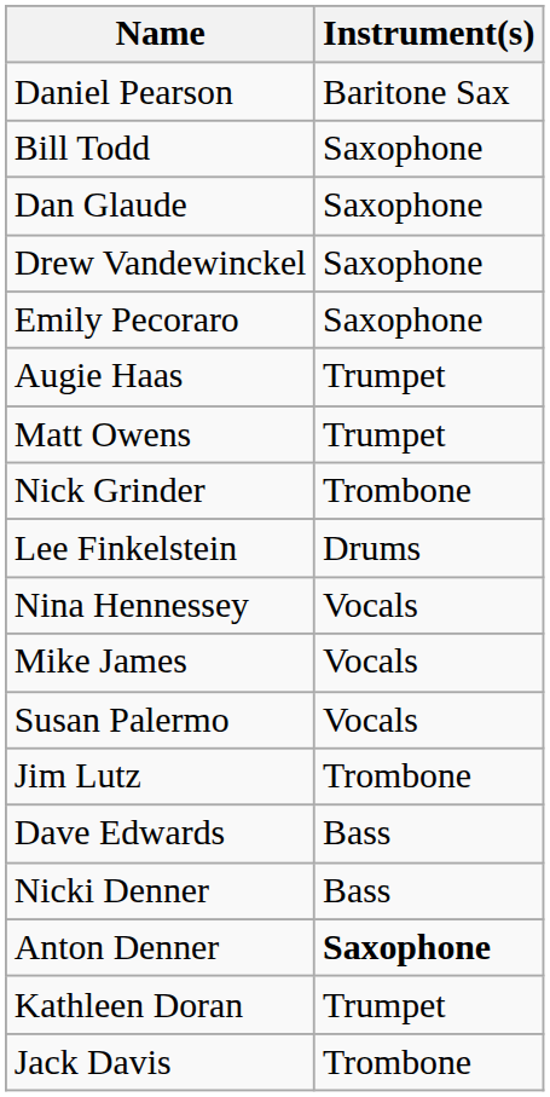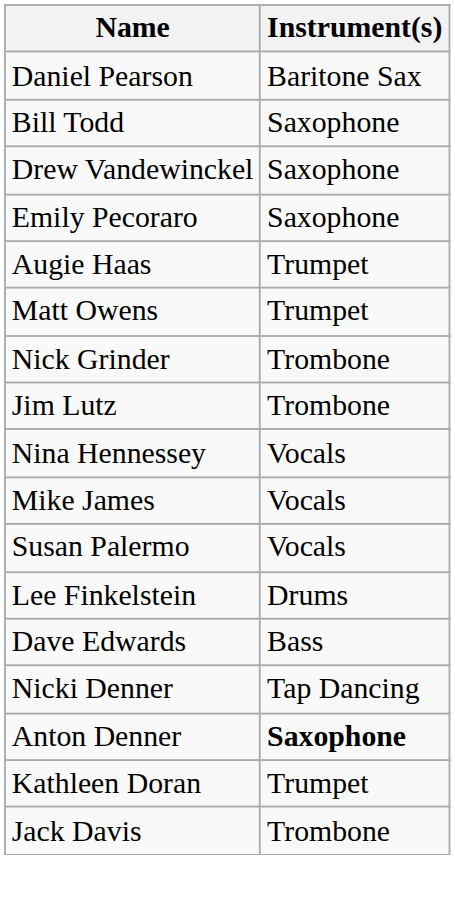 <table class="wikitable">
 <tr>
 <th>Name</th>
 <th>Instrument(s)</th>
 </tr>
 <tr>
 <td>Daniel Pearson</td>
 <td>Baritone Sax</td>
 </tr>
 <tr>
 <td>Bill Todd</td>
-<td>Saxophone</td>
-</tr>
-<tr>
-<td>Dan Glaude</td>
 <td>Saxophone</td>
 </tr>
 <tr>
 <td>Drew Vandewinckel</td>
 <td>Saxophone</td>
 </tr>
 <tr>
 <td>Emily Pecoraro</td>
 <td>Saxophone</td>
 </tr>
 <tr>
 <td>Augie Haas</td>
 <td>Trumpet</td>
 </tr>
 <tr>
 <td>Matt Owens</td>
 <td>Trumpet</td>
 </tr>
 <tr>
 <td>Nick Grinder</td>
 <td>Trombone</td>
 </tr>
 <tr>
-<td>Lee Finkelstein</td>
-<td>Drums</td>
+<td>Jim Lutz</td>
+<td>Trombone</td>
 </tr>
 <tr>
 <td>Nina Hennessey</td>
 <td>Vocals</td>
 </tr>
 <tr>
 <td>Mike James</td>
 <td>Vocals</td>
 </tr>
 <tr>
 <td>Susan Palermo</td>
 <td>Vocals</td>
 </tr>
 <tr>
-<td>Jim Lutz</td>
-<td>Trombone</td>
+<td>Lee Finkelstein</td>
+<td>Drums</td>
 </tr>
 <tr>
 <td>Dave Edwards</td>
 <td>Bass</td>
 </tr>
 <tr>
 <td>Nicki Denner</td>
-<td>Bass</td>
+<td>Tap Dancing</td>
 </tr>
 <tr>
 <td>Anton Denner</td>
 <td><strong>Saxophone</strong></td>
 </tr>
 <tr>
 <td>Kathleen Doran</td>
 <td>Trumpet</td>
 </tr>
 <tr>
 <td>Jack Davis</td>
 <td>Trombone</td>
 </tr>
 </table>
